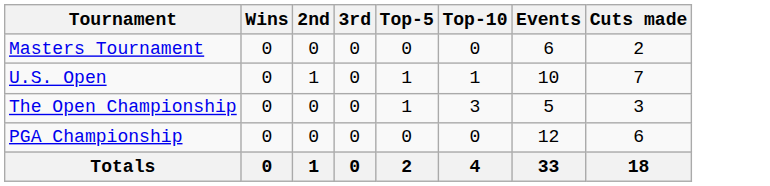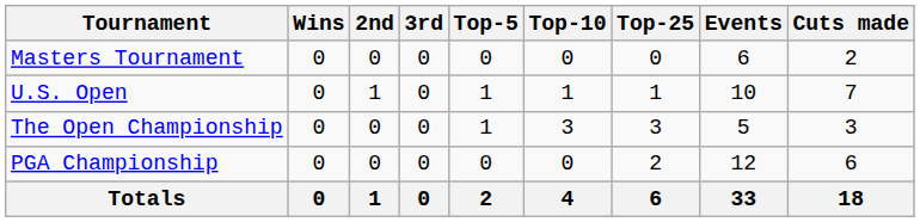 <table class=wikitable style=text-align:center>
 <tr>
 <th>Tournament</th>
 <th>Wins</th>
 <th>2nd</th>
 <th>3rd</th>
 <th>Top-5</th>
 <th>Top-10</th>
+<th>Top-25</th>
 <th>Events</th>
 <th>Cuts made</th>
 </tr>
 <tr>
 <td align=left><a href='#'>Masters Tournament</a></td>
+<td>0</td>
 <td>0</td>
 <td>0</td>
 <td>0</td>
 <td>0</td>
 <td>0</td>
 <td>6</td>
 <td>2</td>
 </tr>
 <tr>
 <td align=left><a href='#'>U.S. Open</a></td>
 <td>0</td>
 <td>1</td>
 <td>0</td>
 <td>1</td>
 <td>1</td>
+<td>1</td>
 <td>10</td>
 <td>7</td>
 </tr>
 <tr>
 <td align=left><a href='#'>The Open Championship</a></td>
 <td>0</td>
 <td>0</td>
 <td>0</td>
 <td>1</td>
+<td>3</td>
 <td>3</td>
 <td>5</td>
 <td>3</td>
 </tr>
 <tr>
 <td align=left><a href='#'>PGA Championship</a></td>
 <td>0</td>
 <td>0</td>
 <td>0</td>
 <td>0</td>
 <td>0</td>
+<td>2</td>
 <td>12</td>
 <td>6</td>
 </tr>
 <tr>
 <th>Totals</th>
 <th>0</th>
 <th>1</th>
 <th>0</th>
 <th>2</th>
 <th>4</th>
+<th>6</th>
 <th>33</th>
 <th>18</th>
 </tr>
 </table>
